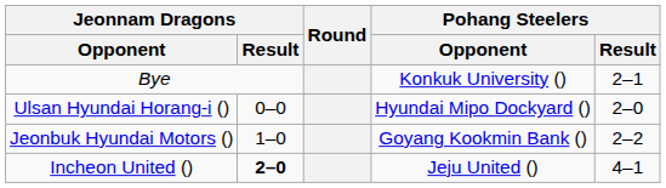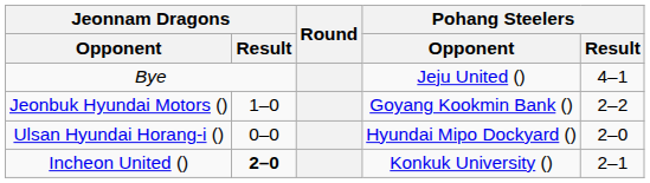 <table class="wikitable" style="text-align:center">
 <tr>
 <th colspan="2">Jeonnam Dragons</th>
 <th rowspan="2">Round</th>
 <th colspan="2">Pohang Steelers</th>
 </tr>
 <tr>
 <th>Opponent</th>
 <th>Result</th>
 <th>Opponent</th>
 <th>Result</th>
 </tr>
 <tr>
 <td colspan="2"><em>Bye</em></td>
 <th></th>
-<td><a href='#'>Konkuk University</a> ()</td>
-<td>2–1</td>
+<td><a href='#'>Jeju United</a> ()</td>
+<td>4–1</td>
+</tr>
+<tr>
+<td><a href='#'>Jeonbuk Hyundai Motors</a> ()</td>
+<td>1–0</td>
+<th></th>
+<td><a href='#'>Goyang Kookmin Bank</a> ()</td>
+<td>2–2<br></td>
 </tr>
 <tr>
 <td><a href='#'>Ulsan Hyundai Horang-i</a> ()</td>
 <td>0–0<br></td>
 <th></th>
 <td><a href='#'>Hyundai Mipo Dockyard</a> ()</td>
 <td>2–0</td>
 </tr>
 <tr>
-<td><a href='#'>Jeonbuk Hyundai Motors</a> ()</td>
-<td>1–0</td>
-<th></th>
-<td><a href='#'>Goyang Kookmin Bank</a> ()</td>
-<td>2–2<br></td>
-</tr>
-<tr>
 <td><a href='#'>Incheon United</a> ()</td>
 <td><strong>2–0</strong></td>
 <th></th>
-<td><a href='#'>Jeju United</a> ()</td>
-<td>4–1</td>
+<td><a href='#'>Konkuk University</a> ()</td>
+<td>2–1</td>
 </tr>
 </table>
